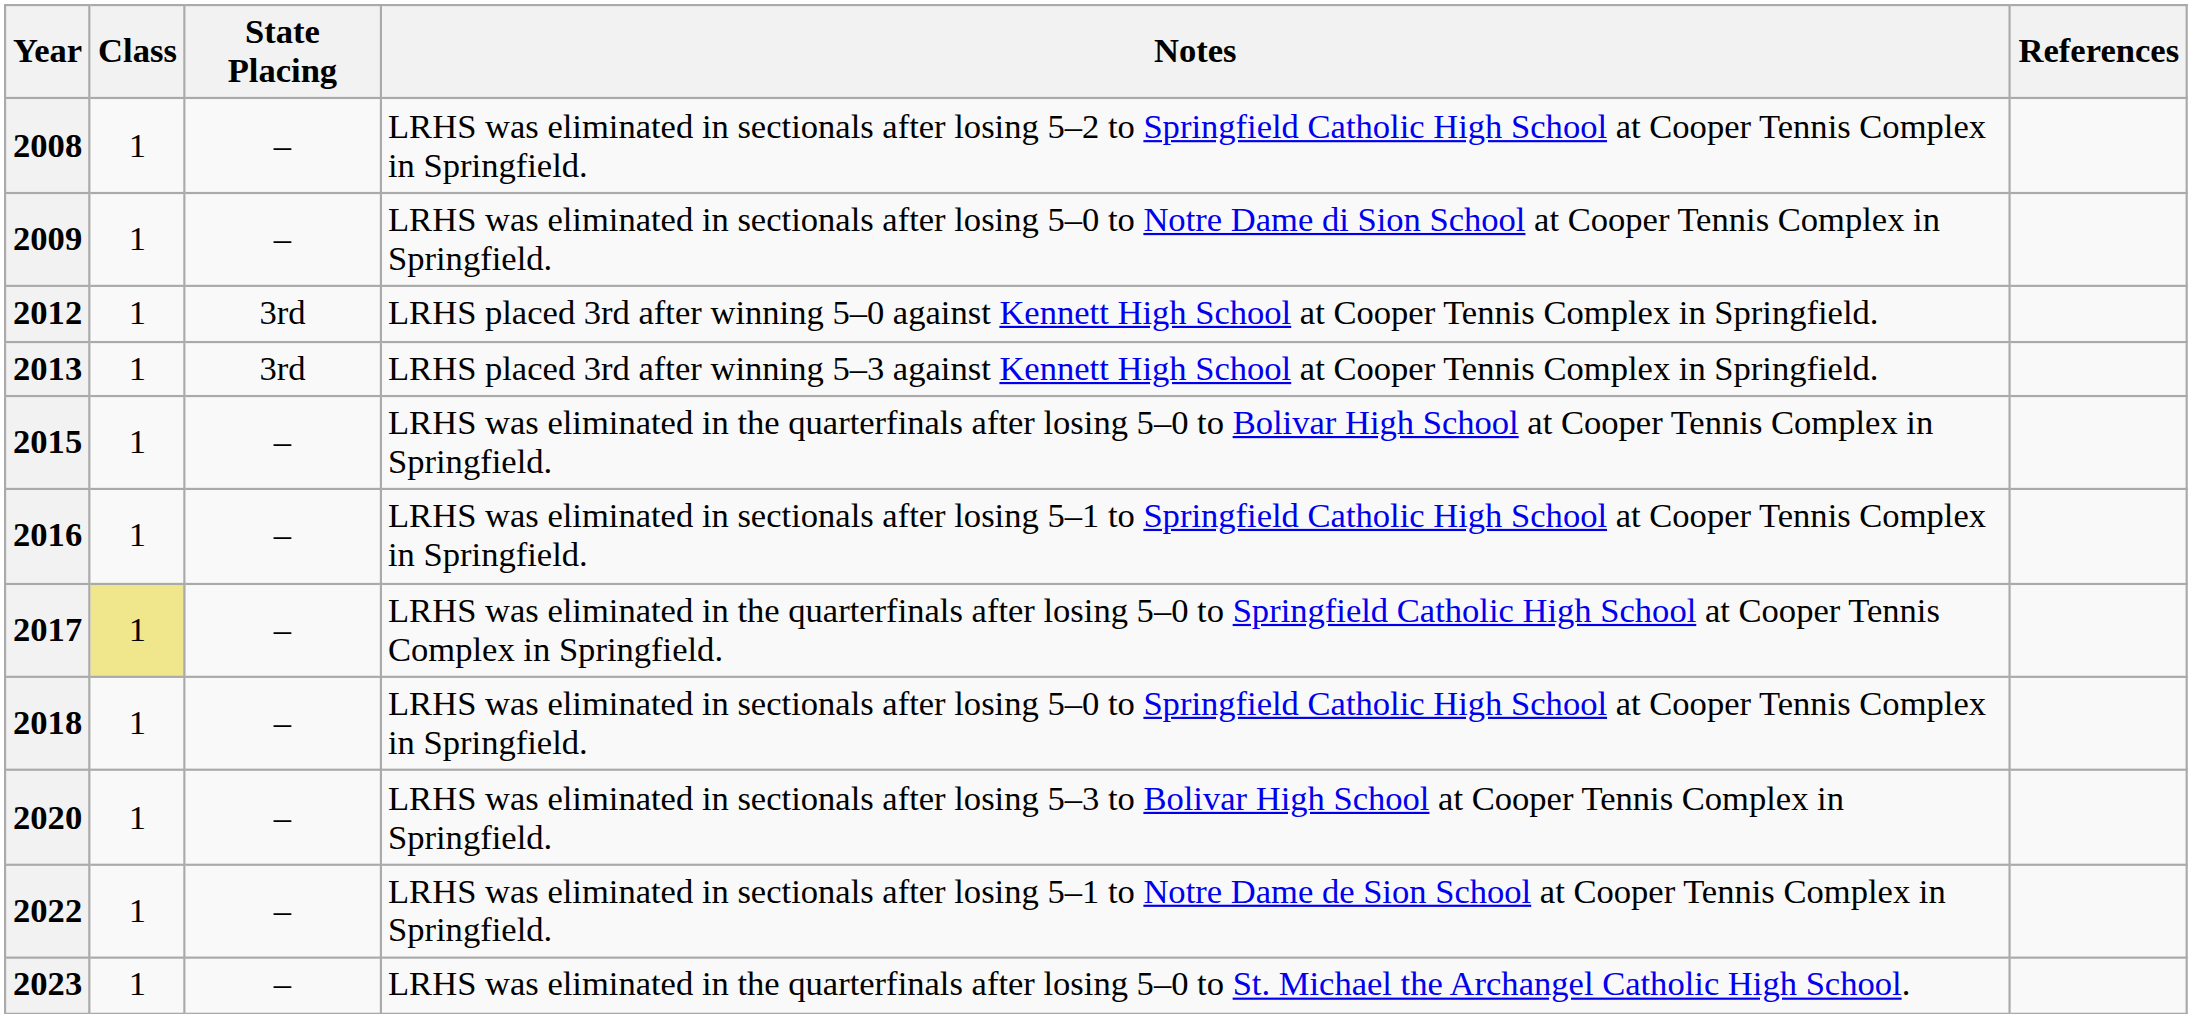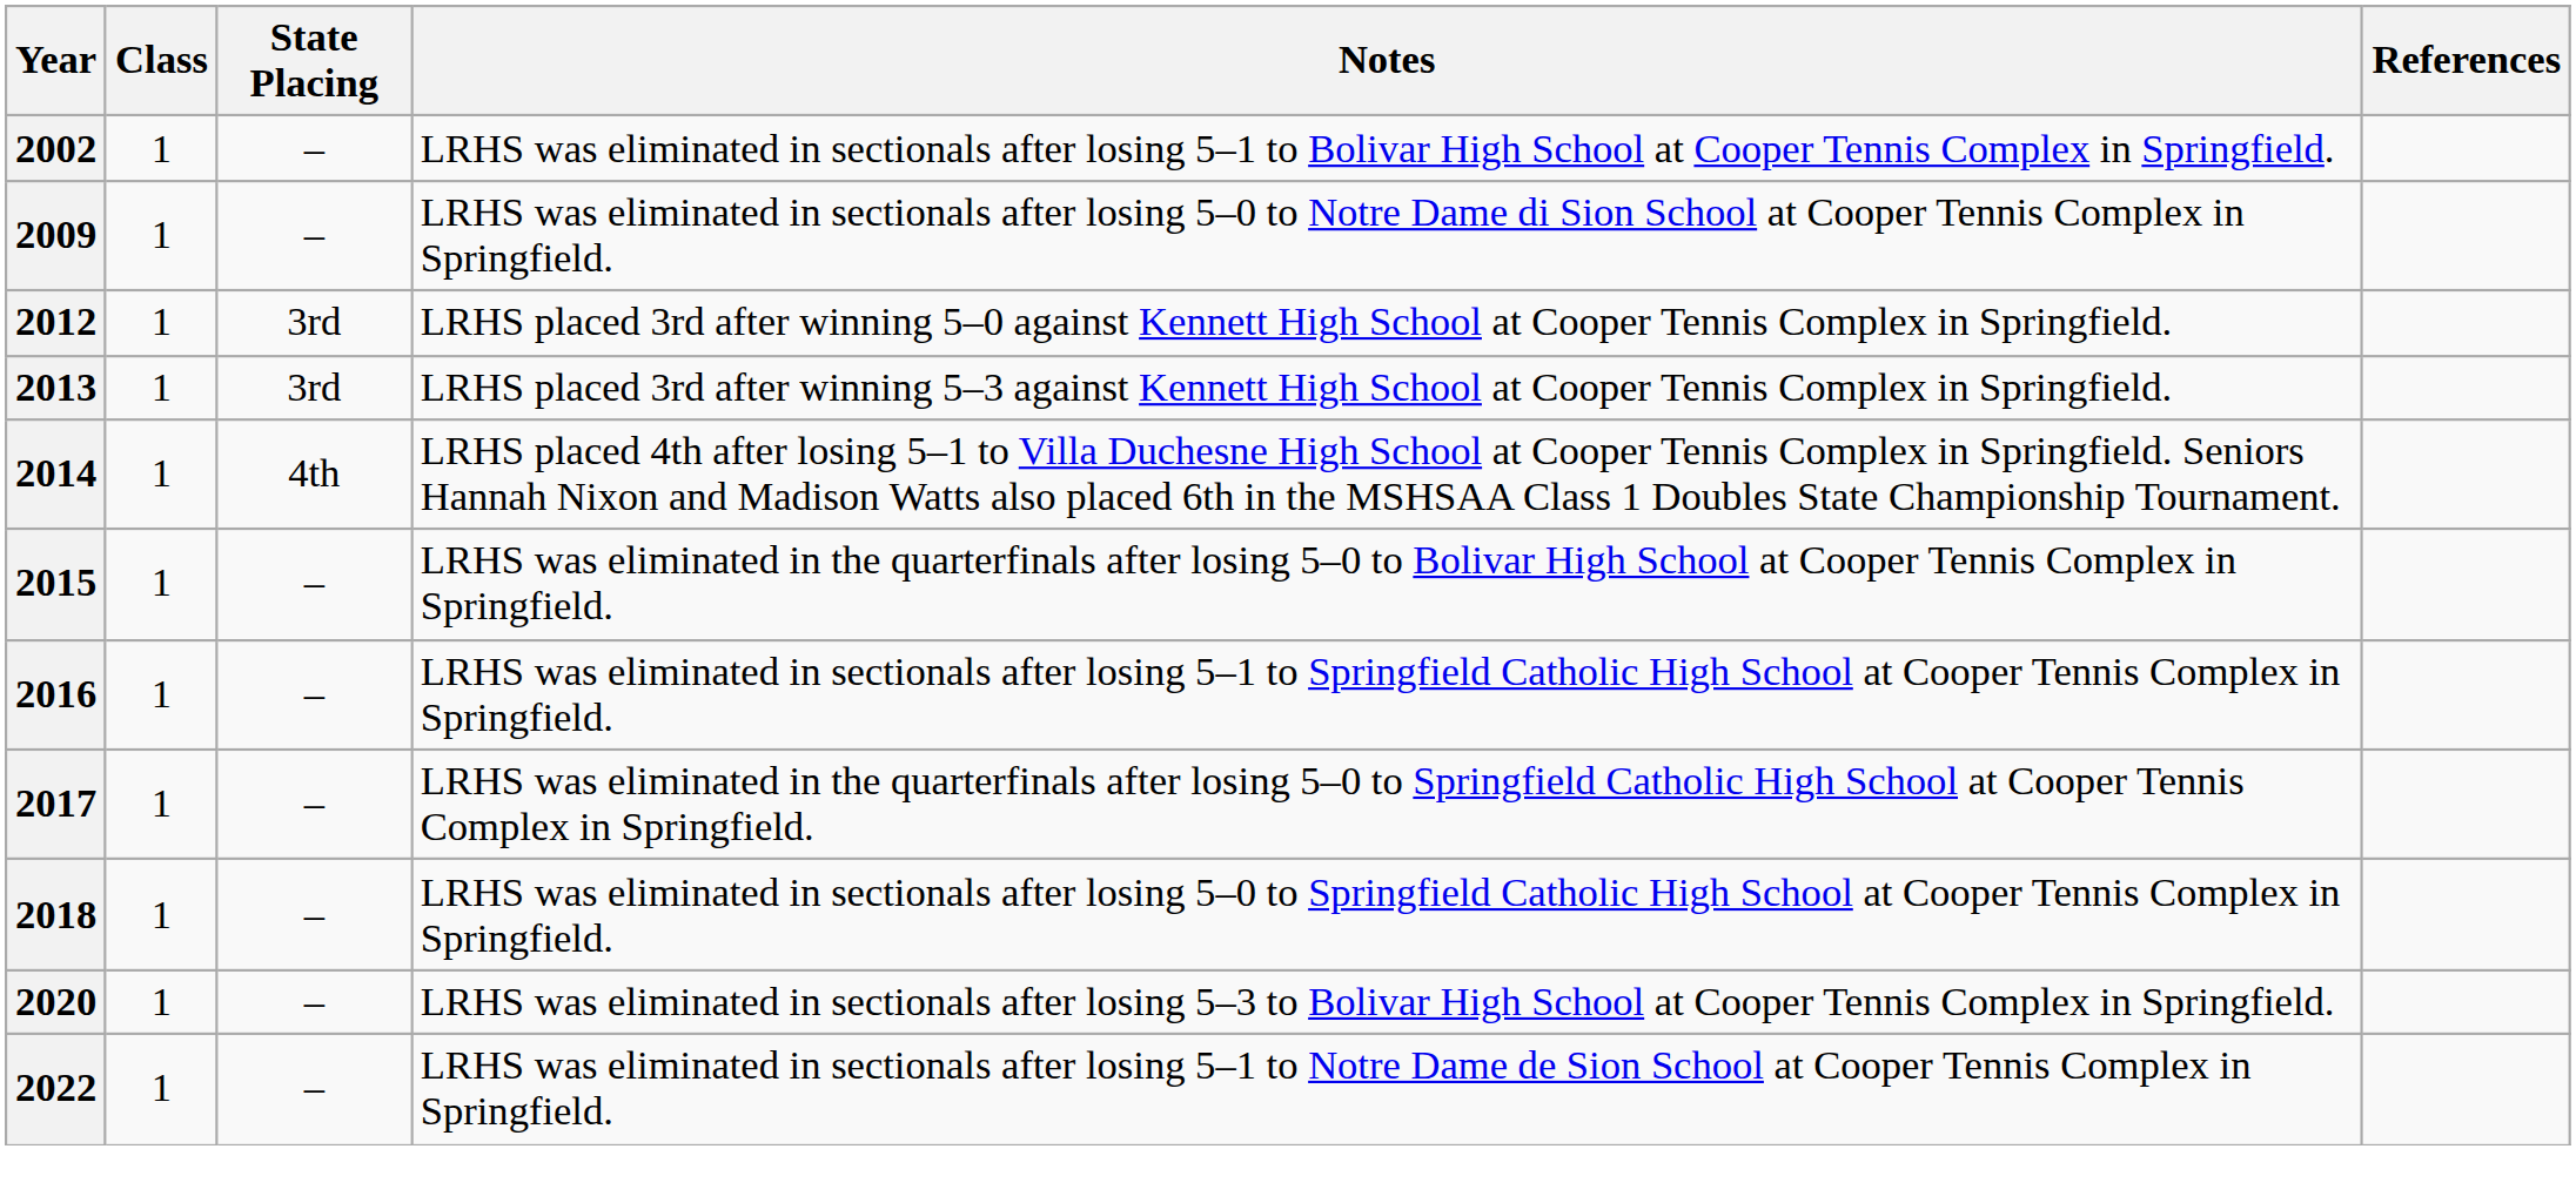 <table class="wikitable sortable mw-collapsible mw-collapsed" style="text-align: center; width: 80%;">
 <tr>
 <th scope=col>Year</th>
 <th scope=col class=unsortable>Class</th>
 <th scope=col>State Placing</th>
 <th scope=col class=unsortable>Notes</th>
 <th scope=col class=unsortable>References</th>
 </tr>
 <tr>
-<th scope=row>2008</th>
+<th scope=row>2002</th>
 <td>1</td>
 <td>–</td>
-<td align=left>LRHS was eliminated in sectionals after losing 5–2 to <a href='#'>Springfield Catholic High School</a> at Cooper Tennis Complex in Springfield.</td>
+<td align=left>LRHS was eliminated in sectionals after losing 5–1 to <a href='#'>Bolivar High School</a> at <a href='#'>Cooper Tennis Complex</a> in <a href='#'>Springfield</a>.</td>
 <td></td>
 </tr>
 <tr>
 <th scope=row>2009</th>
 <td>1</td>
 <td>–</td>
 <td align=left>LRHS was eliminated in sectionals after losing 5–0 to <a href='#'>Notre Dame di Sion School</a> at Cooper Tennis Complex in Springfield.</td>
 <td></td>
 </tr>
 <tr>
 <th scope=row>2012</th>
 <td>1</td>
 <td>3rd</td>
 <td align=left>LRHS placed 3rd after winning 5–0 against <a href='#'>Kennett High School</a> at Cooper Tennis Complex in Springfield.</td>
 <td></td>
 </tr>
 <tr>
 <th scope=row>2013</th>
 <td>1</td>
 <td>3rd</td>
 <td align=left>LRHS placed 3rd after winning 5–3 against <a href='#'>Kennett High School</a> at Cooper Tennis Complex in Springfield.</td>
 <td></td>
 </tr>
 <tr>
+<th scope=row>2014</th>
+<td>1</td>
+<td>4th</td>
+<td align=left>LRHS placed 4th after losing 5–1 to <a href='#'>Villa Duchesne High School</a> at Cooper Tennis Complex in Springfield. Seniors Hannah Nixon and Madison Watts also placed 6th in the MSHSAA Class 1 Doubles State Championship Tournament.</td>
+<td></td>
+</tr>
+<tr>
 <th scope=row>2015</th>
 <td>1</td>
 <td>–</td>
 <td align=left>LRHS was eliminated in the quarterfinals after losing 5–0 to <a href='#'>Bolivar High School</a> at Cooper Tennis Complex in Springfield.</td>
 <td></td>
 </tr>
 <tr>
 <th scope=row>2016</th>
 <td>1</td>
 <td>–</td>
 <td align=left>LRHS was eliminated in sectionals after losing 5–1 to <a href='#'>Springfield Catholic High School</a> at Cooper Tennis Complex in Springfield.</td>
 <td></td>
 </tr>
 <tr>
 <th scope=row>2017</th>
-<td style="background: khaki;">1</td>
+<td>1</td>
 <td>–</td>
 <td align=left>LRHS was eliminated in the quarterfinals after losing 5–0 to <a href='#'>Springfield Catholic High School</a> at Cooper Tennis Complex in Springfield.</td>
 <td></td>
 </tr>
 <tr>
 <th scope=row>2018</th>
 <td>1</td>
 <td>–</td>
 <td align=left>LRHS was eliminated in sectionals after losing 5–0 to <a href='#'>Springfield Catholic High School</a> at Cooper Tennis Complex in Springfield.</td>
 <td></td>
 </tr>
 <tr>
 <th scope=row>2020</th>
 <td>1</td>
 <td>–</td>
 <td align=left>LRHS was eliminated in sectionals after losing 5–3 to <a href='#'>Bolivar High School</a> at Cooper Tennis Complex in Springfield.</td>
 <td></td>
 </tr>
 <tr>
 <th scope=row>2022</th>
 <td>1</td>
 <td>–</td>
 <td align=left>LRHS was eliminated in sectionals after losing 5–1 to <a href='#'>Notre Dame de Sion School</a> at Cooper Tennis Complex in Springfield.</td>
 <td></td>
 </tr>
-<tr>
-<th scope=row>2023</th>
-<td>1</td>
-<td>–</td>
-<td align=left>LRHS was eliminated in the quarterfinals after losing 5–0 to <a href='#'>St. Michael the Archangel Catholic High School</a>.</td>
-<td></td>
-</tr>
 </table>
